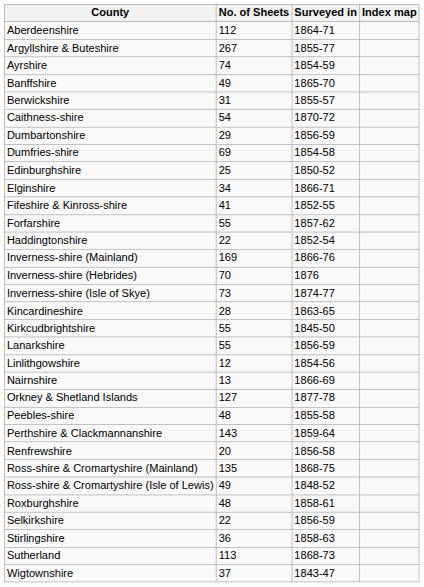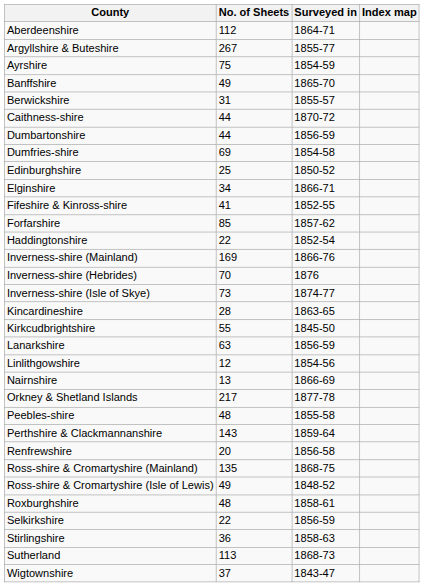 <table class="wikitable sortable">
 <tr>
 <th scope="col">County</th>
 <th data-sort-type="number" scope="col">No. of Sheets</th>
 <th scope="col">Surveyed in</th>
 <th scope="col">Index map</th>
 </tr>
 <tr>
 <td>Aberdeenshire</td>
 <td>112</td>
 <td>1864-71</td>
 <td></td>
 </tr>
 <tr>
 <td>Argyllshire & Buteshire</td>
 <td>267</td>
 <td>1855-77</td>
 <td></td>
 </tr>
 <tr>
 <td>Ayrshire</td>
-<td>74</td>
+<td>75</td>
 <td>1854-59</td>
 <td></td>
 </tr>
 <tr>
 <td>Banffshire</td>
 <td>49</td>
 <td>1865-70</td>
 <td></td>
 </tr>
 <tr>
 <td>Berwickshire</td>
 <td>31</td>
 <td>1855-57</td>
 <td></td>
 </tr>
 <tr>
 <td>Caithness-shire</td>
-<td>54</td>
+<td>44</td>
 <td>1870-72</td>
 <td></td>
 </tr>
 <tr>
 <td>Dumbartonshire</td>
-<td>29</td>
+<td>44</td>
 <td>1856-59</td>
 <td></td>
 </tr>
 <tr>
 <td>Dumfries-shire</td>
 <td>69</td>
 <td>1854-58</td>
 <td></td>
 </tr>
 <tr>
 <td>Edinburghshire</td>
 <td>25</td>
 <td>1850-52</td>
 <td></td>
 </tr>
 <tr>
 <td>Elginshire</td>
 <td>34</td>
 <td>1866-71</td>
 <td></td>
 </tr>
 <tr>
 <td>Fifeshire & Kinross-shire</td>
 <td>41</td>
 <td>1852-55</td>
 <td><br></td>
 </tr>
 <tr>
 <td>Forfarshire</td>
-<td>55</td>
+<td>85</td>
 <td>1857-62</td>
 <td></td>
 </tr>
 <tr>
 <td>Haddingtonshire</td>
 <td>22</td>
 <td>1852-54</td>
 <td></td>
 </tr>
 <tr>
 <td>Inverness-shire (Mainland)</td>
 <td>169</td>
 <td>1866-76</td>
 <td></td>
 </tr>
 <tr>
 <td>Inverness-shire (Hebrides)</td>
 <td>70</td>
 <td>1876</td>
 <td></td>
 </tr>
 <tr>
 <td>Inverness-shire (Isle of Skye)</td>
 <td>73</td>
 <td>1874-77</td>
 <td></td>
 </tr>
 <tr>
 <td>Kincardineshire</td>
 <td>28</td>
 <td>1863-65</td>
 <td></td>
 </tr>
 <tr>
 <td>Kirkcudbrightshire</td>
 <td>55</td>
 <td>1845-50</td>
 <td><br></td>
 </tr>
 <tr>
 <td>Lanarkshire</td>
-<td>55</td>
+<td>63</td>
 <td>1856-59</td>
 <td></td>
 </tr>
 <tr>
 <td>Linlithgowshire</td>
 <td>12</td>
 <td>1854-56</td>
 <td></td>
 </tr>
 <tr>
 <td>Nairnshire</td>
 <td>13</td>
 <td>1866-69</td>
 <td></td>
 </tr>
 <tr>
 <td>Orkney & Shetland Islands</td>
-<td>127</td>
+<td>217</td>
 <td>1877-78</td>
 <td><br></td>
 </tr>
 <tr>
 <td>Peebles-shire</td>
 <td>48</td>
 <td>1855-58</td>
 <td></td>
 </tr>
 <tr>
 <td>Perthshire & Clackmannanshire</td>
 <td>143</td>
 <td>1859-64</td>
 <td></td>
 </tr>
 <tr>
 <td>Renfrewshire</td>
 <td>20</td>
 <td>1856-58</td>
 <td></td>
 </tr>
 <tr>
 <td>Ross-shire & Cromartyshire (Mainland)</td>
 <td>135</td>
 <td>1868-75</td>
 <td></td>
 </tr>
 <tr>
 <td>Ross-shire & Cromartyshire (Isle of Lewis)</td>
 <td>49</td>
 <td>1848-52</td>
 <td></td>
 </tr>
 <tr>
 <td>Roxburghshire</td>
 <td>48</td>
 <td>1858-61</td>
 <td></td>
 </tr>
 <tr>
 <td>Selkirkshire</td>
 <td>22</td>
 <td>1856-59</td>
 <td></td>
 </tr>
 <tr>
 <td>Stirlingshire</td>
 <td>36</td>
 <td>1858-63</td>
 <td></td>
 </tr>
 <tr>
 <td>Sutherland</td>
 <td>113</td>
 <td>1868-73</td>
 <td></td>
 </tr>
 <tr>
 <td>Wigtownshire</td>
 <td>37</td>
 <td>1843-47</td>
 <td><br></td>
 </tr>
 </table>
